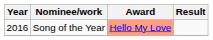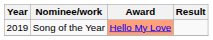 <table class="wikitable">
 <tr>
 <th>Year</th>
 <th>Nominee/work</th>
 <th>Award</th>
 <th>Result</th>
 </tr>
 <tr>
-<td>2016</td>
+<td>2019</td>
 <td>Song of the Year</td>
 <td style="background: lightsalmon;"><a href='#'>Hello My Love</a></td>
 <td></td>
 </tr>
 <tr>
 </tr>
 </table>
